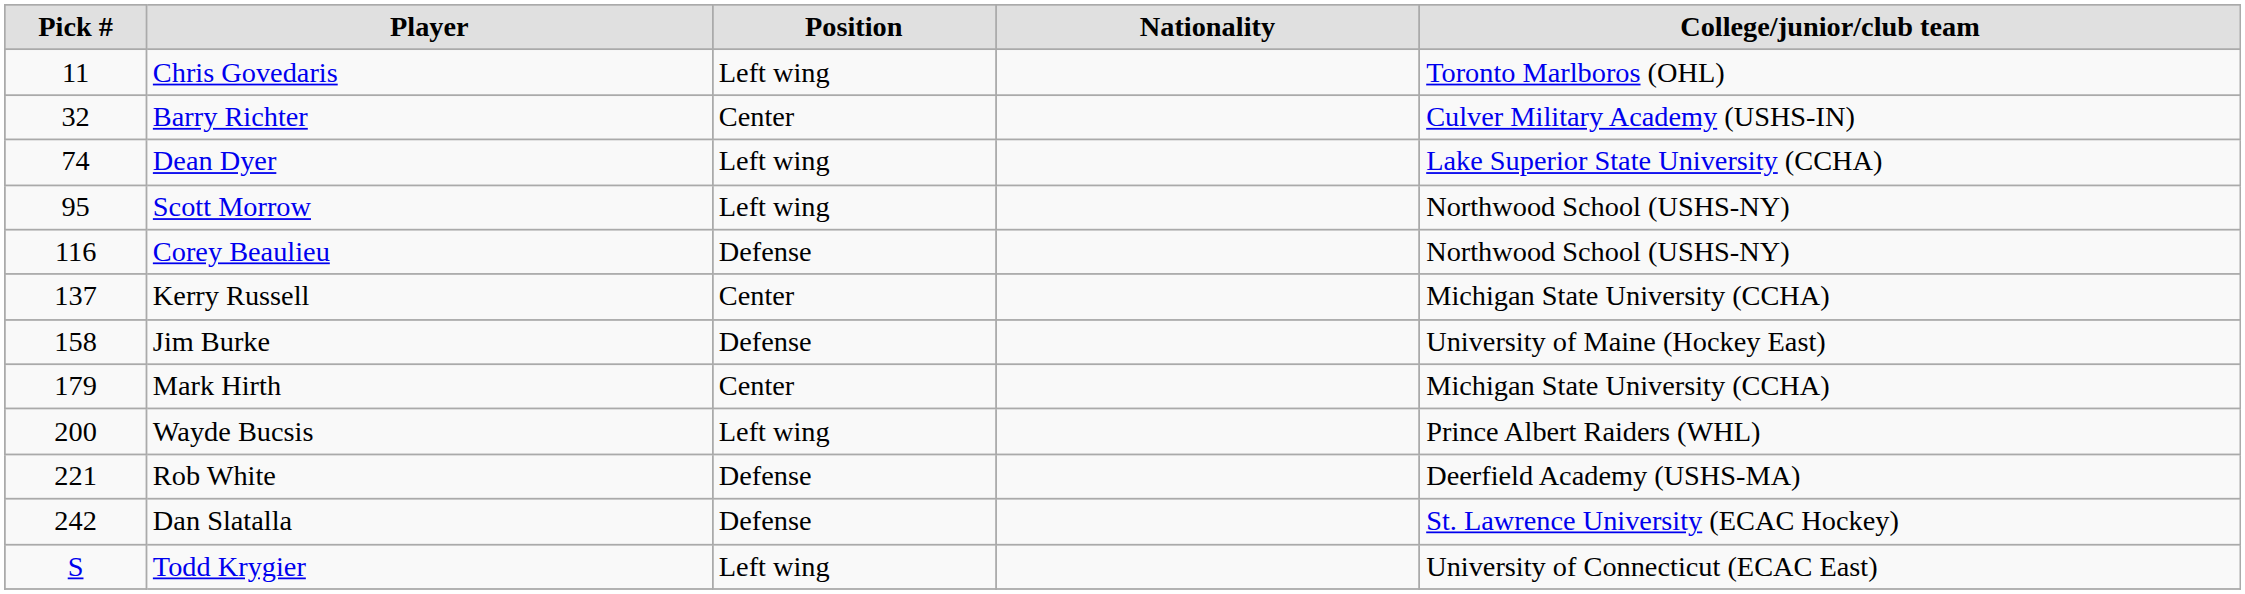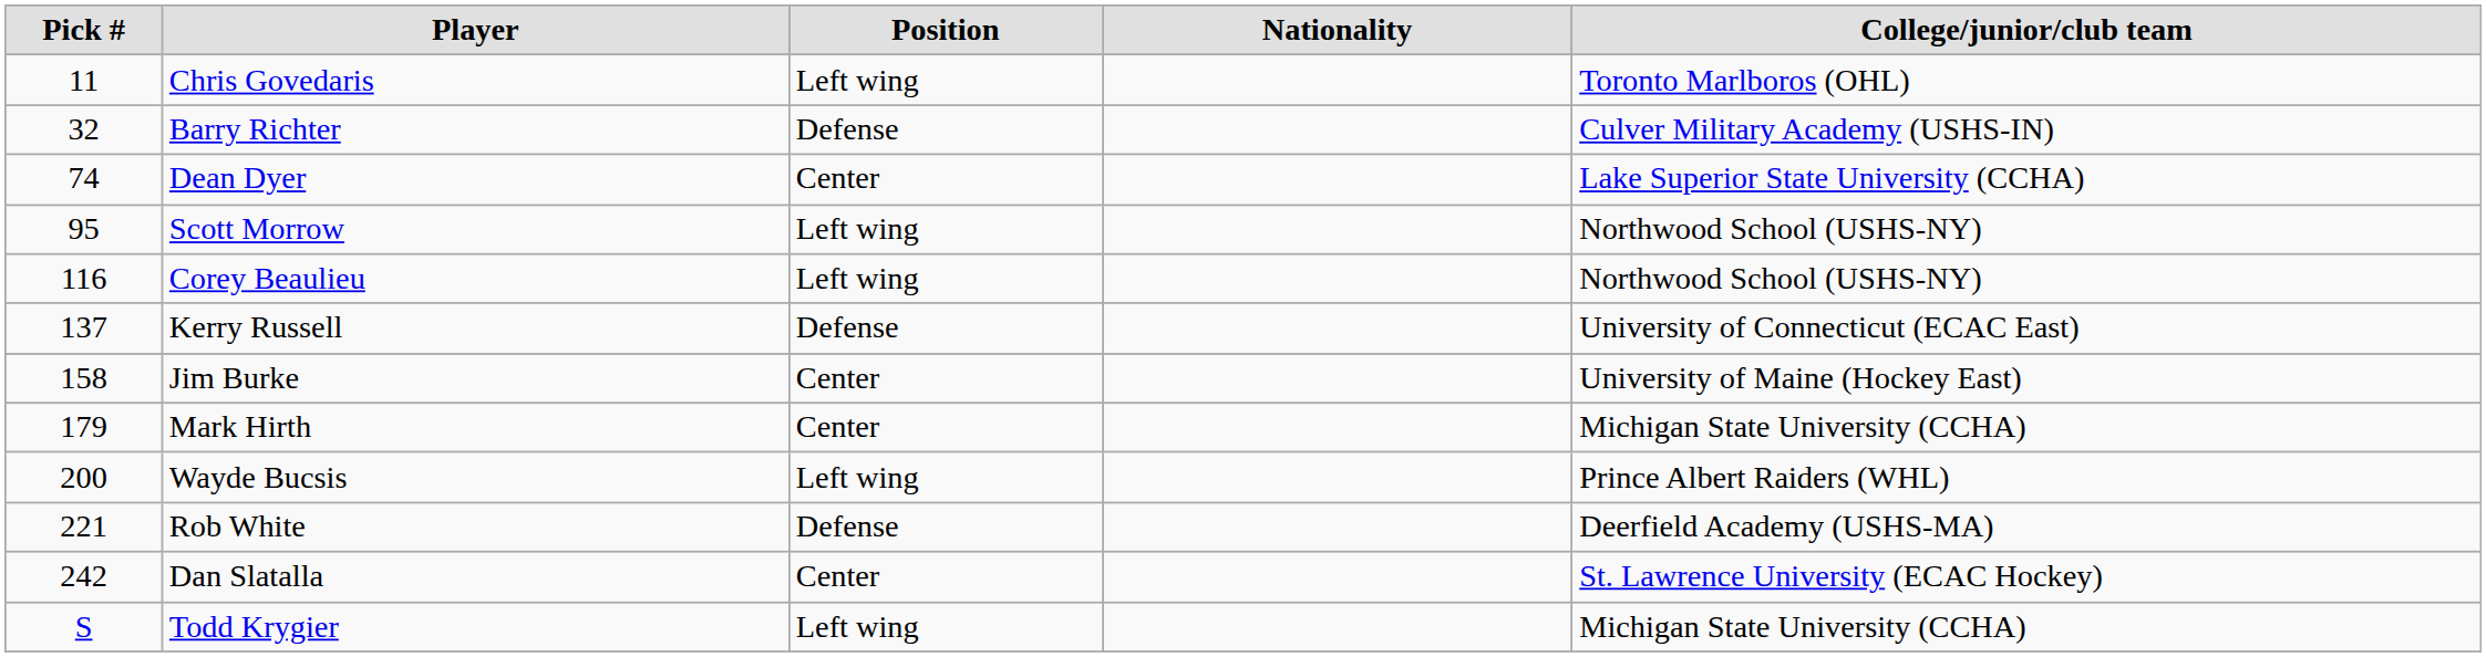 <table class="wikitable" style="width: 100%">
 <tr>
 <th style="background:#e0e0e0;" width=5%>Pick #</th>
 <th style="background:#e0e0e0;" width=20%>Player</th>
 <th style="background:#e0e0e0;" width=10%>Position</th>
 <th style="background:#e0e0e0;" width=15%>Nationality</th>
 <th style="background:#e0e0e0;" width=29%>College/junior/club team</th>
 </tr>
 <tr>
 <td align=center>11</td>
 <td><a href='#'>Chris Govedaris</a></td>
 <td>Left wing</td>
 <td></td>
 <td><a href='#'>Toronto Marlboros</a> (OHL)</td>
 </tr>
 <tr>
 <td align=center>32</td>
 <td><a href='#'>Barry Richter</a></td>
-<td>Center</td>
+<td>Defense</td>
 <td></td>
 <td><a href='#'>Culver Military Academy</a> (USHS-IN)</td>
 </tr>
 <tr>
 <td align=center>74</td>
 <td><a href='#'>Dean Dyer</a></td>
-<td>Left wing</td>
+<td>Center</td>
 <td></td>
 <td><a href='#'>Lake Superior State University</a> (CCHA)</td>
 </tr>
 <tr>
 <td align=center>95</td>
 <td><a href='#'>Scott Morrow</a></td>
 <td>Left wing</td>
 <td></td>
 <td>Northwood School (USHS-NY)</td>
 </tr>
 <tr>
 <td align=center>116</td>
 <td><a href='#'>Corey Beaulieu</a></td>
-<td>Defense</td>
+<td>Left wing</td>
 <td></td>
 <td>Northwood School (USHS-NY)</td>
 </tr>
 <tr>
 <td align=center>137</td>
 <td>Kerry Russell</td>
-<td>Center</td>
+<td>Defense</td>
 <td></td>
-<td>Michigan State University (CCHA)</td>
+<td>University of Connecticut (ECAC East)</td>
 </tr>
 <tr>
 <td align=center>158</td>
 <td>Jim Burke</td>
-<td>Defense</td>
+<td>Center</td>
 <td></td>
 <td>University of Maine (Hockey East)</td>
 </tr>
 <tr>
 <td align=center>179</td>
 <td>Mark Hirth</td>
 <td>Center</td>
 <td></td>
 <td>Michigan State University (CCHA)</td>
 </tr>
 <tr>
 <td align=center>200</td>
 <td>Wayde Bucsis</td>
 <td>Left wing</td>
 <td></td>
 <td>Prince Albert Raiders (WHL)</td>
 </tr>
 <tr>
 <td align=center>221</td>
 <td>Rob White</td>
 <td>Defense</td>
 <td></td>
 <td>Deerfield Academy (USHS-MA)</td>
 </tr>
 <tr>
 <td align=center>242</td>
 <td>Dan Slatalla</td>
-<td>Defense</td>
+<td>Center</td>
 <td></td>
 <td><a href='#'>St. Lawrence University</a> (ECAC Hockey)</td>
 </tr>
 <tr>
 <td align=center><a href='#'>S</a></td>
 <td><a href='#'>Todd Krygier</a></td>
 <td>Left wing</td>
 <td></td>
-<td>University of Connecticut (ECAC East)</td>
+<td>Michigan State University (CCHA)</td>
 </tr>
 </table>
